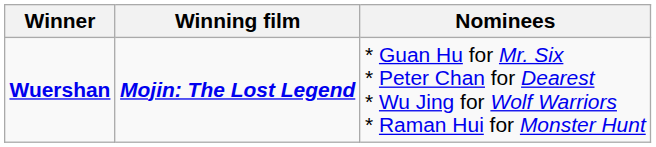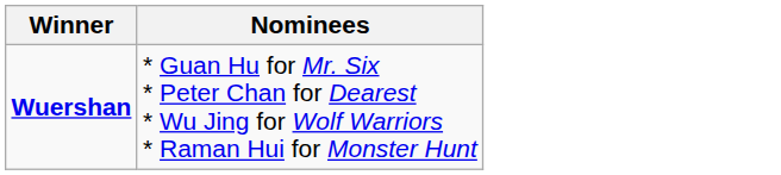 <table class="wikitable">
 <tr>
 <th>Winner</th>
-<th>Winning film</th>
 <th>Nominees</th>
 </tr>
 <tr>
 <td><strong><a href='#'>Wuershan</a></strong></td>
-<td><strong><em><a href='#'>Mojin: The Lost Legend</a></em></strong></td>
 <td>* <a href='#'>Guan Hu</a> for <em><a href='#'>Mr. Six</a></em><br> * <a href='#'>Peter Chan</a> for <em><a href='#'>Dearest</a></em><br> * <a href='#'>Wu Jing</a> for <em><a href='#'>Wolf Warriors</a></em><br> * <a href='#'>Raman Hui</a> for <em><a href='#'>Monster Hunt</a></em></td>
 </tr>
 </table>
